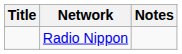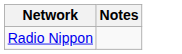 <table class="wikitable">
 <tr>
-<th>Title</th>
 <th>Network</th>
 <th>Notes</th>
 </tr>
 <tr>
-<td></td>
 <td><a href='#'>Radio Nippon</a></td>
 <td></td>
 </tr>
 </table>
